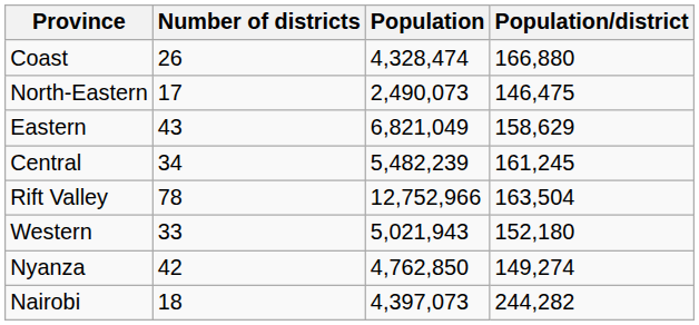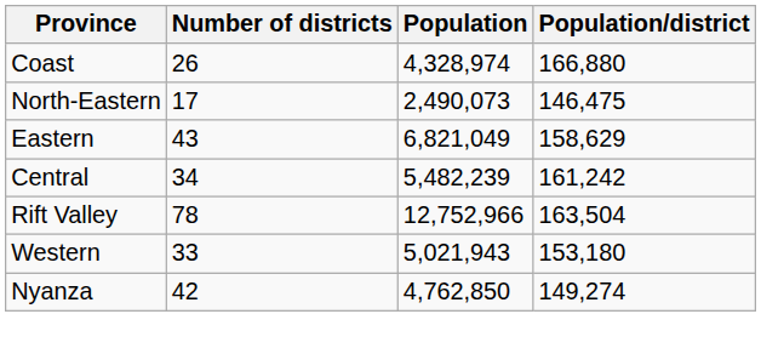 <table class="wikitable sortable">
 <tr>
 <th>Province</th>
 <th>Number of districts</th>
 <th>Population</th>
 <th>Population/district</th>
 </tr>
 <tr>
 <td>Coast</td>
 <td>26</td>
-<td>4,328,474</td>
+<td>4,328,974</td>
 <td>166,880</td>
 </tr>
 <tr>
 <td>North-Eastern</td>
 <td>17</td>
 <td>2,490,073</td>
 <td>146,475</td>
 </tr>
 <tr>
 <td>Eastern</td>
 <td>43</td>
 <td>6,821,049</td>
 <td>158,629</td>
 </tr>
 <tr>
 <td>Central</td>
 <td>34</td>
 <td>5,482,239</td>
-<td>161,245</td>
+<td>161,242</td>
 </tr>
 <tr>
 <td>Rift Valley</td>
 <td>78</td>
 <td>12,752,966</td>
 <td>163,504</td>
 </tr>
 <tr>
 <td>Western</td>
 <td>33</td>
 <td>5,021,943</td>
-<td>152,180</td>
+<td>153,180</td>
 </tr>
 <tr>
 <td>Nyanza</td>
 <td>42</td>
 <td>4,762,850</td>
 <td>149,274</td>
 </tr>
-<tr>
-<td>Nairobi</td>
-<td>18</td>
-<td>4,397,073</td>
-<td>244,282</td>
-</tr>
 </table>
